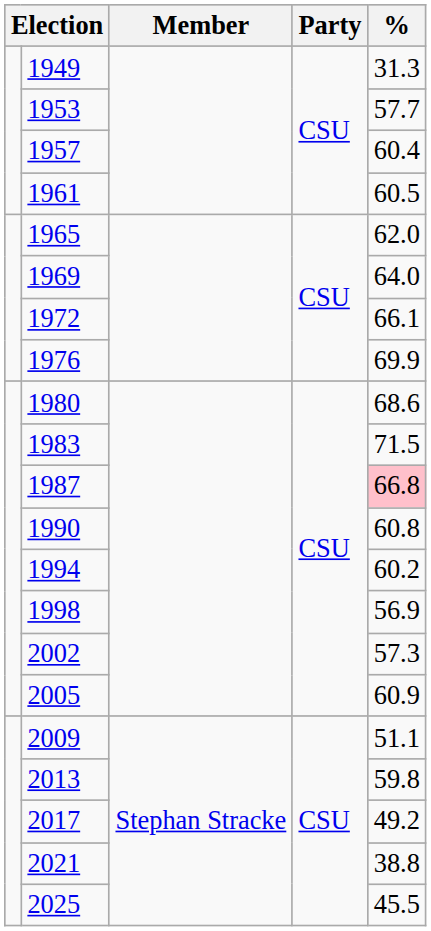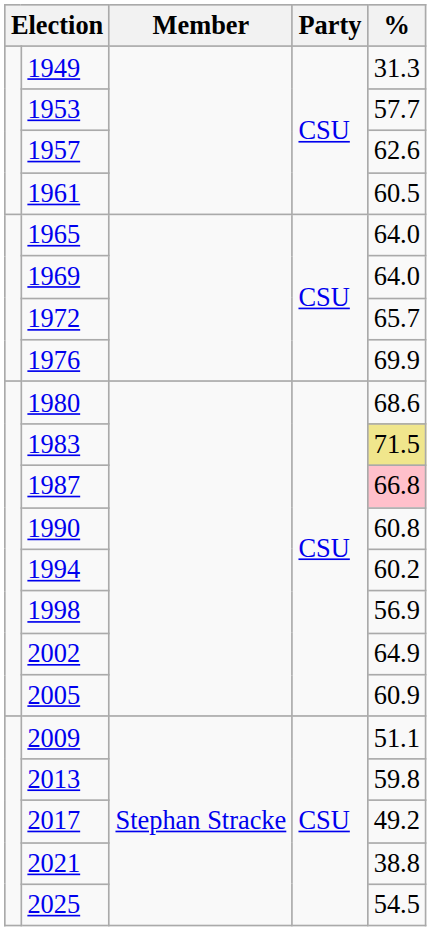 <table class=wikitable>
 <tr>
 <th colspan=2>Election</th>
 <th>Member</th>
 <th>Party</th>
 <th>%</th>
 </tr>
 <tr>
 <td rowspan=4 bgcolor=></td>
 <td><a href='#'>1949</a></td>
 <td rowspan=4></td>
 <td rowspan=4><a href='#'>CSU</a></td>
 <td align=right>31.3</td>
 </tr>
 <tr>
 <td><a href='#'>1953</a></td>
 <td align=right>57.7</td>
 </tr>
 <tr>
 <td><a href='#'>1957</a></td>
-<td align=right>60.4</td>
+<td align=right>62.6</td>
 </tr>
 <tr>
 <td><a href='#'>1961</a></td>
 <td align=right>60.5</td>
 </tr>
 <tr>
 <td rowspan=4 bgcolor=></td>
 <td><a href='#'>1965</a></td>
 <td rowspan=4></td>
 <td rowspan=4><a href='#'>CSU</a></td>
-<td align=right>62.0</td>
+<td align=right>64.0</td>
 </tr>
 <tr>
 <td><a href='#'>1969</a></td>
 <td align=right>64.0</td>
 </tr>
 <tr>
 <td><a href='#'>1972</a></td>
-<td align=right>66.1</td>
+<td align=right>65.7</td>
 </tr>
 <tr>
 <td><a href='#'>1976</a></td>
 <td align=right>69.9</td>
 </tr>
 <tr>
 <td rowspan=8 bgcolor=></td>
 <td><a href='#'>1980</a></td>
 <td rowspan=8></td>
 <td rowspan=8><a href='#'>CSU</a></td>
 <td align=right>68.6</td>
 </tr>
 <tr>
 <td><a href='#'>1983</a></td>
-<td align=right>71.5</td>
+<td align=right style="background: khaki;">71.5</td>
 </tr>
 <tr>
 <td><a href='#'>1987</a></td>
 <td align=right style="background: pink;">66.8</td>
 </tr>
 <tr>
 <td><a href='#'>1990</a></td>
 <td align=right>60.8</td>
 </tr>
 <tr>
 <td><a href='#'>1994</a></td>
 <td align=right>60.2</td>
 </tr>
 <tr>
 <td><a href='#'>1998</a></td>
 <td align=right>56.9</td>
 </tr>
 <tr>
 <td><a href='#'>2002</a></td>
-<td align=right>57.3</td>
+<td align=right>64.9</td>
 </tr>
 <tr>
 <td><a href='#'>2005</a></td>
 <td align=right>60.9</td>
 </tr>
 <tr>
 <td rowspan=5 bgcolor=></td>
 <td><a href='#'>2009</a></td>
 <td rowspan=5><a href='#'>Stephan Stracke</a></td>
 <td rowspan=5><a href='#'>CSU</a></td>
 <td align=right>51.1</td>
 </tr>
 <tr>
 <td><a href='#'>2013</a></td>
 <td align=right>59.8</td>
 </tr>
 <tr>
 <td><a href='#'>2017</a></td>
 <td align=right>49.2</td>
 </tr>
 <tr>
 <td><a href='#'>2021</a></td>
 <td align=right>38.8</td>
 </tr>
 <tr>
 <td><a href='#'>2025</a></td>
-<td align=right>45.5</td>
+<td align=right>54.5</td>
 </tr>
 </table>
